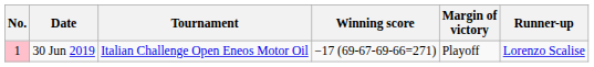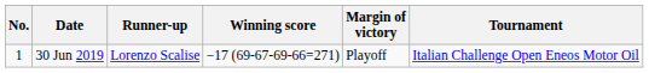 <table class="wikitable" style="font-size:95%;">
 <tr>
 <th>No.</th>
 <th>Date</th>
-<th>Tournament</th>
+<th>Runner-up</th>
 <th>Winning score</th>
 <th>Margin of<br>victory</th>
-<th>Runner-up</th>
+<th>Tournament</th>
 </tr>
 <tr>
-<td align=center style="background: pink;">1</td>
+<td align=center>1</td>
 <td>30 Jun <a href='#'>2019</a></td>
-<td><a href='#'>Italian Challenge Open Eneos Motor Oil</a></td>
+<td> <a href='#'>Lorenzo Scalise</a></td>
 <td>−17 (69-67-69-66=271)</td>
 <td>Playoff</td>
-<td> <a href='#'>Lorenzo Scalise</a></td>
+<td><a href='#'>Italian Challenge Open Eneos Motor Oil</a></td>
 </tr>
 </table>
